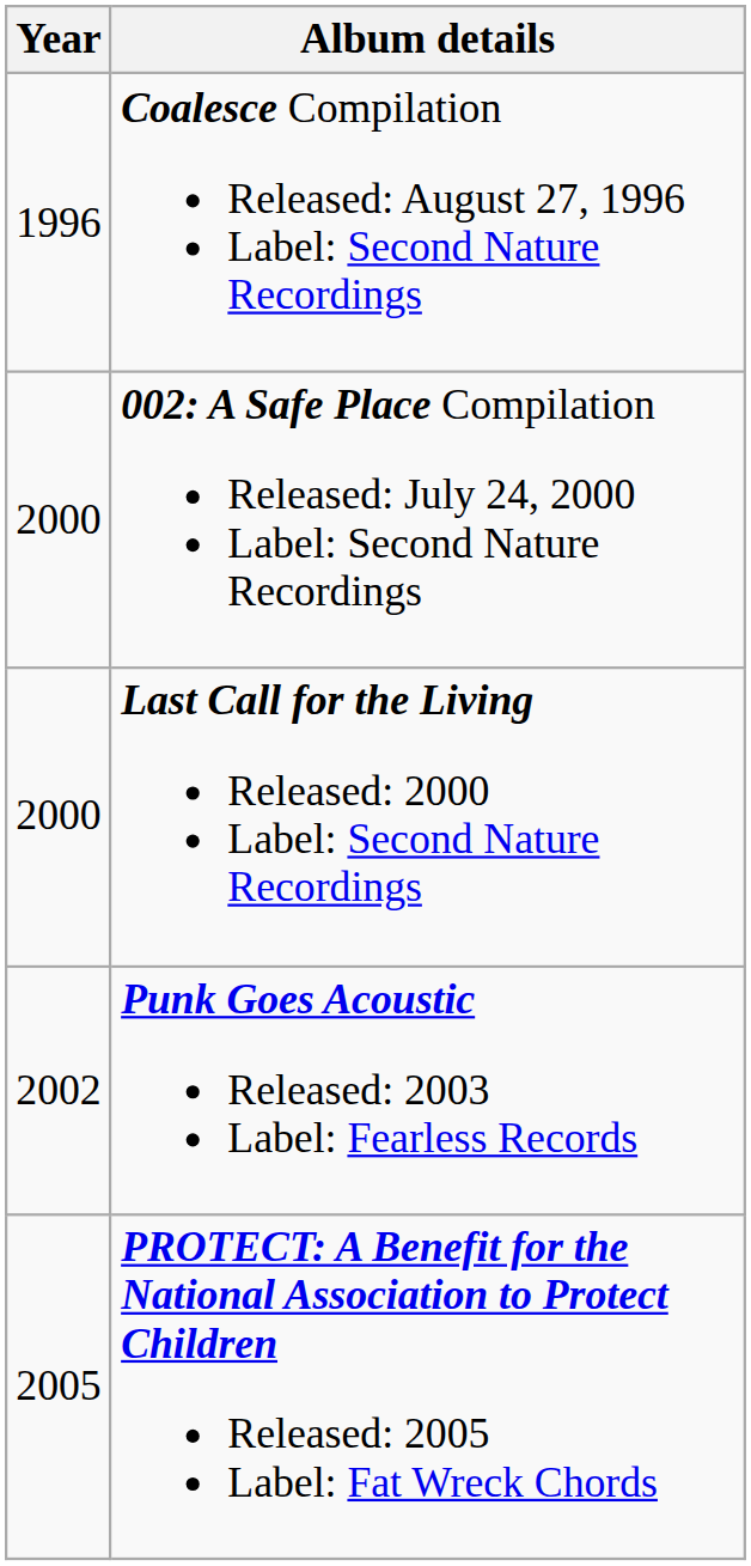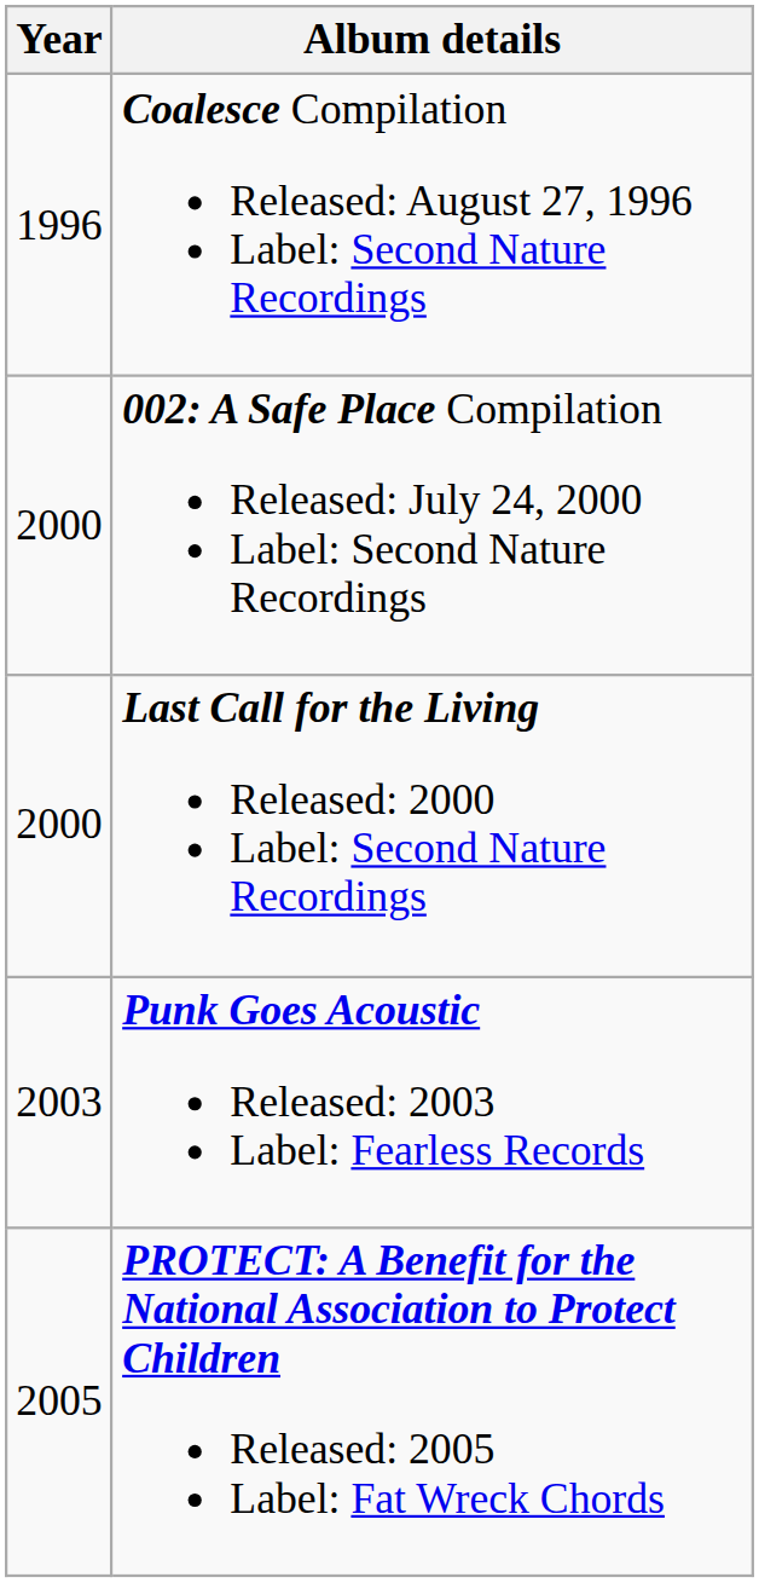 <table class="wikitable">
 <tr>
 <th>Year</th>
 <th width="230">Album details</th>
 </tr>
 <tr>
 <td>1996</td>
 <td><strong><em>Coalesce</em></strong> Compilation<br><ul><li>Released: August 27, 1996</li><li>Label: <a href='#'>Second Nature Recordings</a></li></ul></td>
 </tr>
 <tr>
 <td>2000</td>
 <td><strong><em>002: A Safe Place</em></strong> Compilation<br><ul><li>Released: July 24, 2000</li><li>Label: Second Nature Recordings</li></ul></td>
 </tr>
 <tr>
 <td>2000</td>
 <td><strong><em>Last Call for the Living</em></strong><br><ul><li>Released: 2000</li><li>Label: <a href='#'>Second Nature Recordings</a></li></ul></td>
 </tr>
 <tr>
-<td>2002</td>
+<td>2003</td>
 <td><strong><em><a href='#'>Punk Goes Acoustic</a> </em></strong><br><ul><li>Released: 2003</li><li>Label: <a href='#'>Fearless Records</a></li></ul></td>
 </tr>
 <tr>
 <td>2005</td>
 <td><strong><em><a href='#'>PROTECT: A Benefit for the National Association to Protect Children</a> </em></strong><br><ul><li>Released: 2005</li><li>Label: <a href='#'>Fat Wreck Chords</a></li></ul></td>
 </tr>
 </table>
